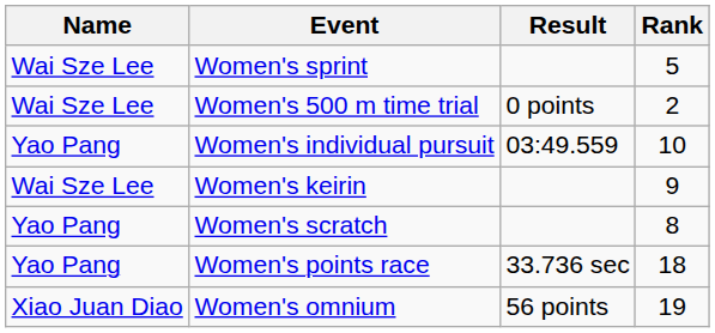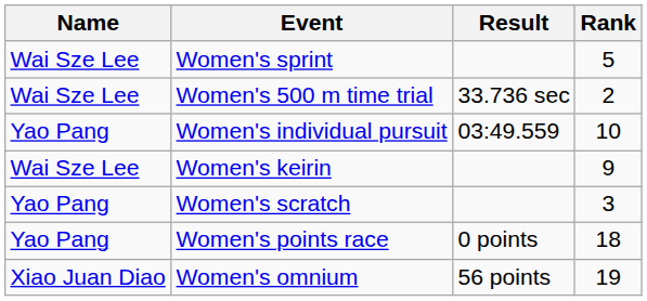 <table class="wikitable sortable">
 <tr>
 <th>Name</th>
 <th>Event</th>
 <th>Result</th>
 <th>Rank</th>
 </tr>
 <tr>
 <td><a href='#'>Wai Sze Lee</a></td>
 <td><a href='#'>Women's sprint</a></td>
 <td></td>
 <td align=center>5</td>
 </tr>
 <tr>
 <td><a href='#'>Wai Sze Lee</a></td>
 <td><a href='#'>Women's 500 m time trial</a></td>
-<td>0 points</td>
+<td>33.736 sec</td>
 <td align=center>2</td>
 </tr>
 <tr>
 <td><a href='#'>Yao Pang</a></td>
 <td><a href='#'>Women's individual pursuit</a></td>
 <td>03:49.559</td>
 <td align=center>10</td>
 </tr>
 <tr>
 <td><a href='#'>Wai Sze Lee</a></td>
 <td><a href='#'>Women's keirin</a></td>
 <td></td>
 <td align=center>9</td>
 </tr>
 <tr>
 <td><a href='#'>Yao Pang</a></td>
 <td><a href='#'>Women's scratch</a></td>
 <td></td>
-<td align=center>8</td>
+<td align=center>3</td>
 </tr>
 <tr>
 <td><a href='#'>Yao Pang</a></td>
 <td><a href='#'>Women's points race</a></td>
-<td>33.736 sec</td>
+<td>0 points</td>
 <td align=center>18</td>
 </tr>
 <tr>
 <td><a href='#'>Xiao Juan Diao</a></td>
 <td><a href='#'>Women's omnium</a></td>
 <td>56 points</td>
 <td align=center>19</td>
 </tr>
 </table>
